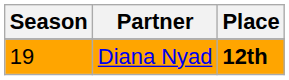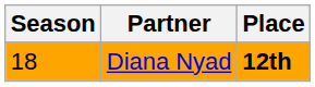 <table class="wikitable sortable" style="margin:auto;float:left;">
 <tr>
 <th>Season</th>
 <th>Partner</th>
 <th>Place</th>
 </tr>
 <tr>
 </tr>
 <tr style="background:orange;">
-<td>19</td>
+<td>18</td>
 <td><a href='#'>Diana Nyad</a></td>
 <td><strong>12th</strong></td>
 </tr>
 </table>
